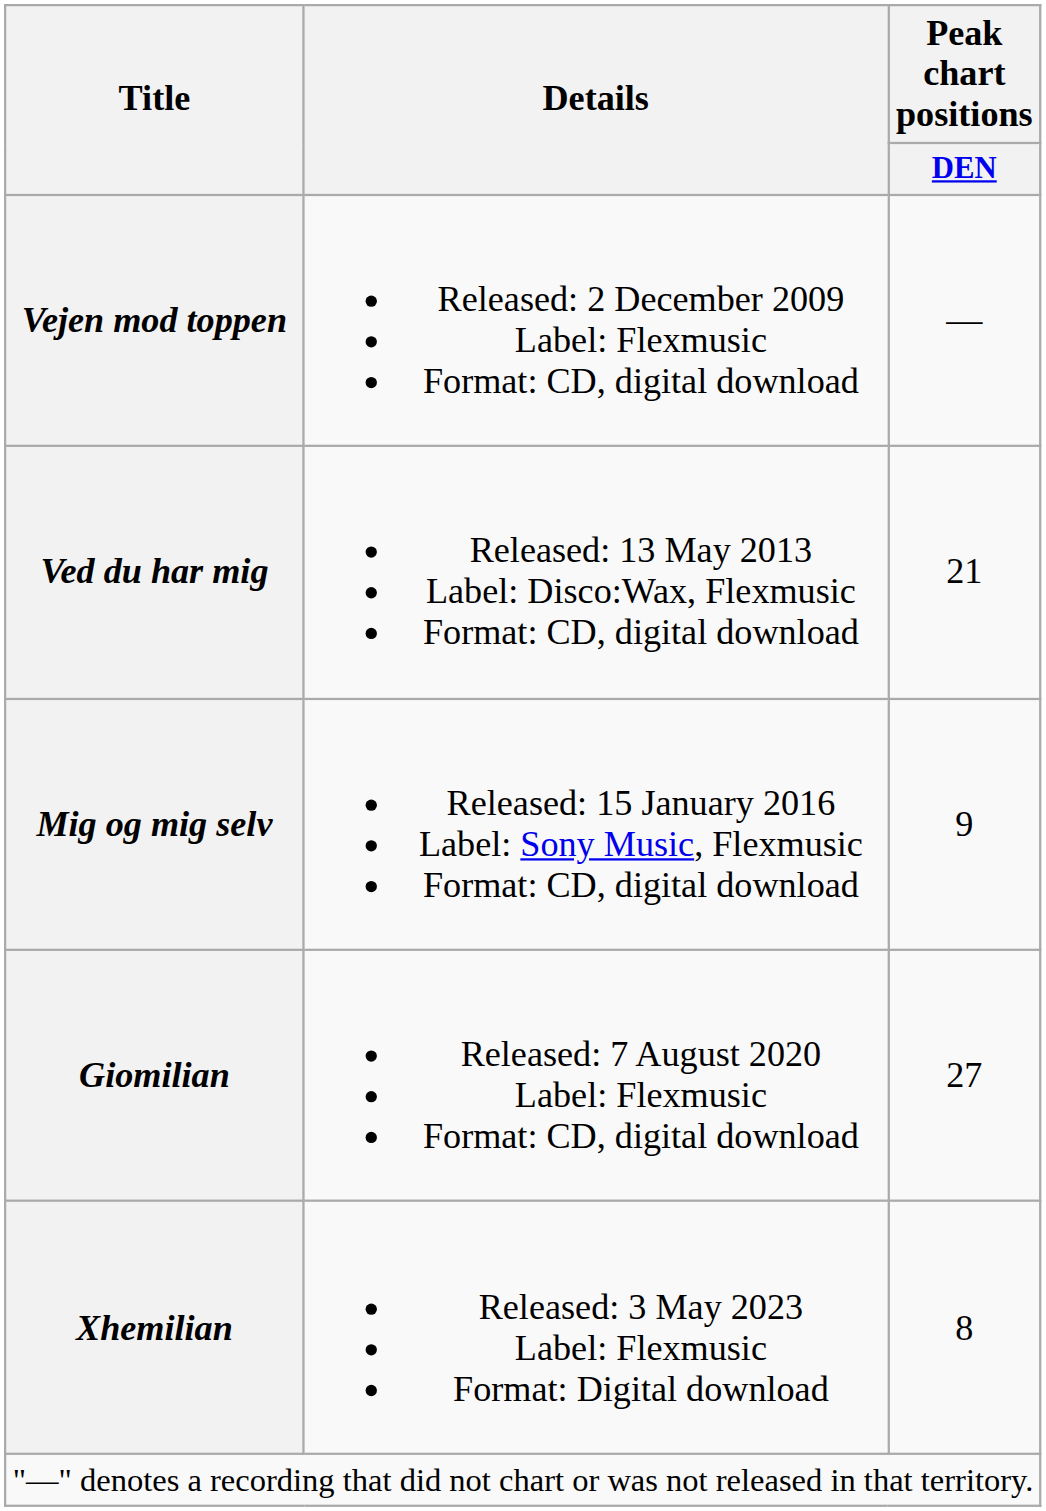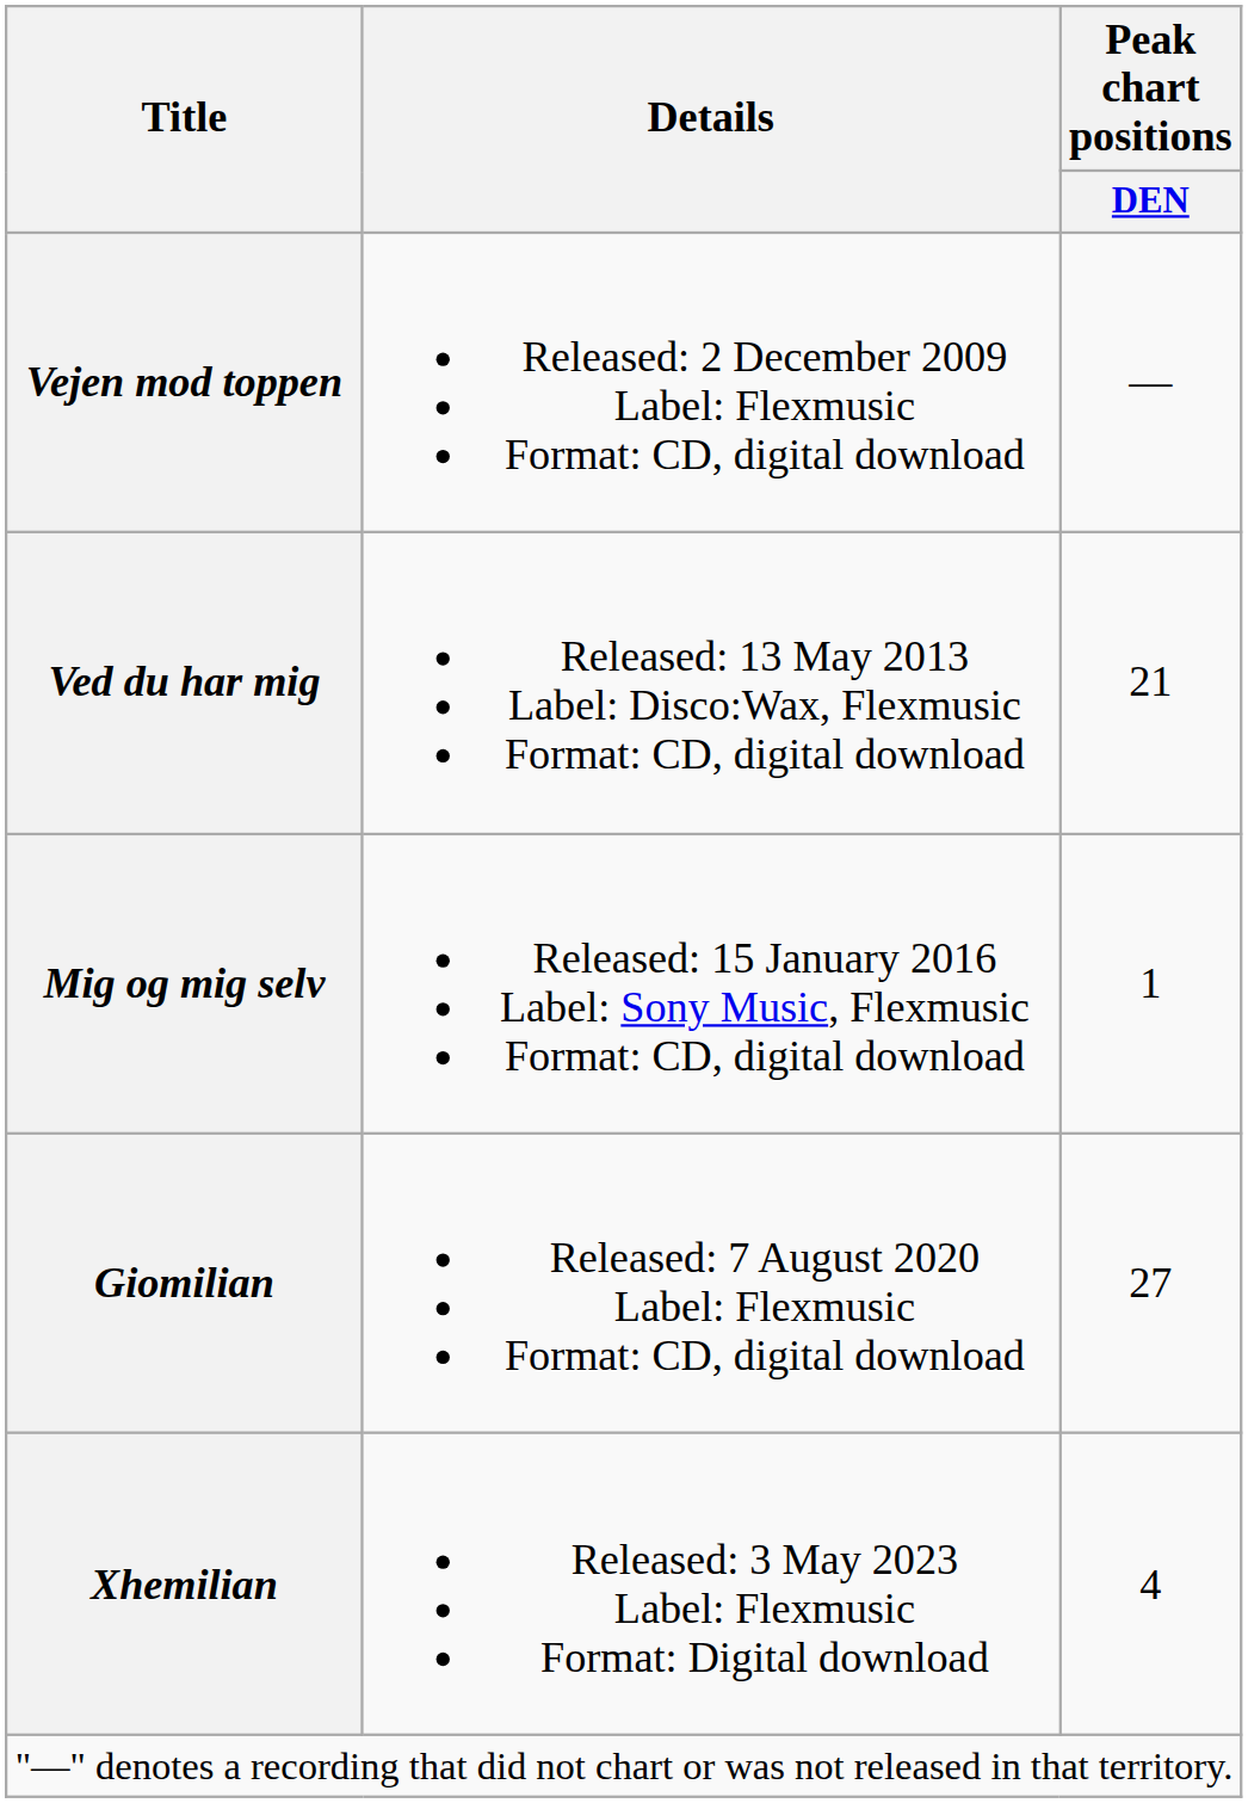 <table class="wikitable plainrowheaders" style="text-align:center;">
 <tr>
 <th scope="col" rowspan="2">Title</th>
 <th scope="col" rowspan="2">Details</th>
 <th scope="col" colspan="1">Peak chart positions</th>
 </tr>
 <tr>
 <th style="width:2.5em; font-size:85%"><a href='#'>DEN</a><br></th>
 </tr>
 <tr>
 <th scope="row"><em>Vejen mod toppen</em></th>
 <td><br><ul><li>Released: 2 December 2009</li><li>Label: Flexmusic</li><li>Format: CD, digital download</li></ul></td>
 <td>—</td>
 </tr>
 <tr>
 <th scope="row"><em>Ved du har mig</em></th>
 <td><br><ul><li>Released: 13 May 2013</li><li>Label: Disco:Wax, Flexmusic</li><li>Format: CD, digital download</li></ul></td>
 <td>21</td>
 </tr>
 <tr>
 <th scope="row"><em>Mig og mig selv</em></th>
 <td><br><ul><li>Released: 15 January 2016</li><li>Label: <a href='#'>Sony Music</a>, Flexmusic</li><li>Format: CD, digital download</li></ul></td>
-<td>9</td>
+<td>1</td>
 </tr>
 <tr>
 <th scope="row"><em>Giomilian</em><br></th>
 <td><br><ul><li>Released: 7 August 2020</li><li>Label: Flexmusic</li><li>Format: CD, digital download</li></ul></td>
 <td>27</td>
 </tr>
 <tr>
 <th scope="row"><em>Xhemilian</em></th>
 <td><br><ul><li>Released: 3 May 2023</li><li>Label: Flexmusic</li><li>Format: Digital download</li></ul></td>
-<td>8<br></td>
+<td>4<br></td>
 </tr>
 <tr>
 <td colspan="11" style="font-size:90%">"—" denotes a recording that did not chart or was not released in that territory.</td>
 </tr>
 </table>
